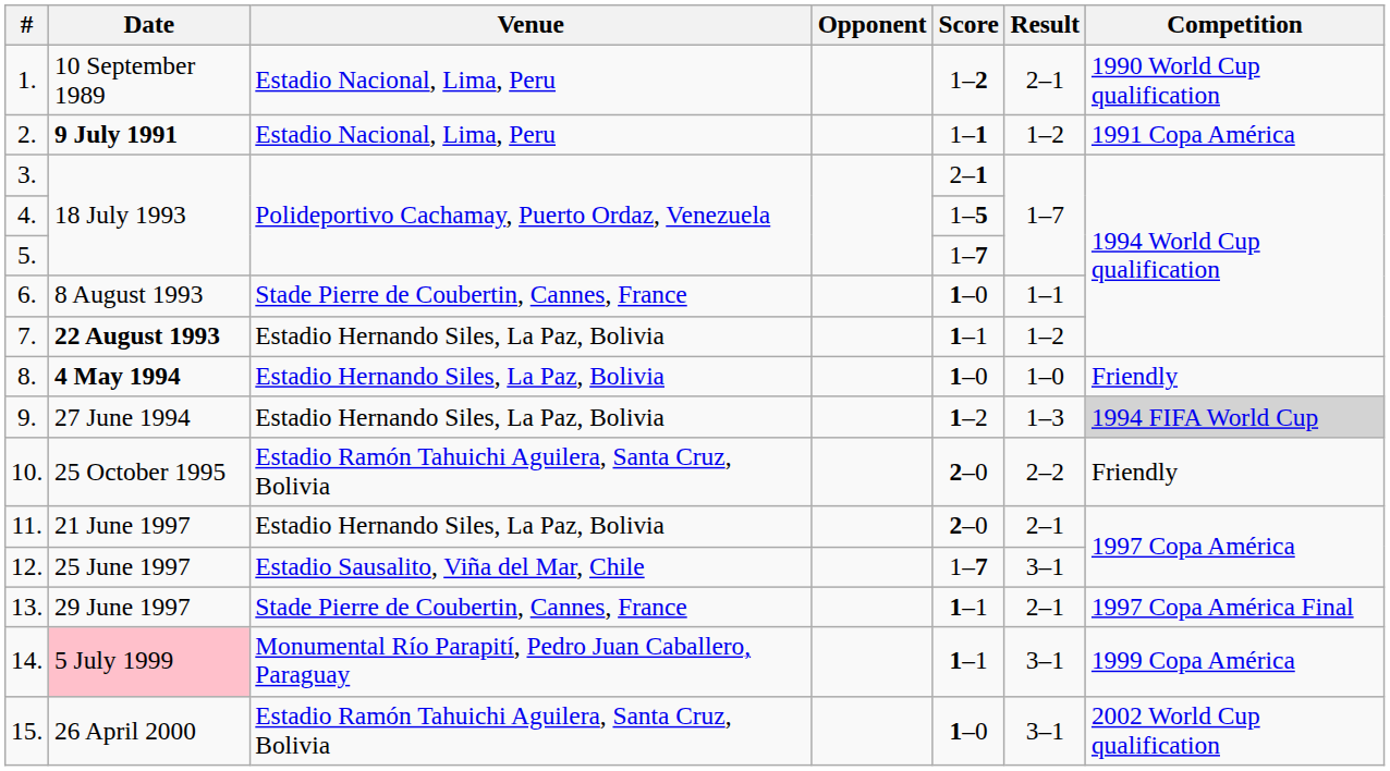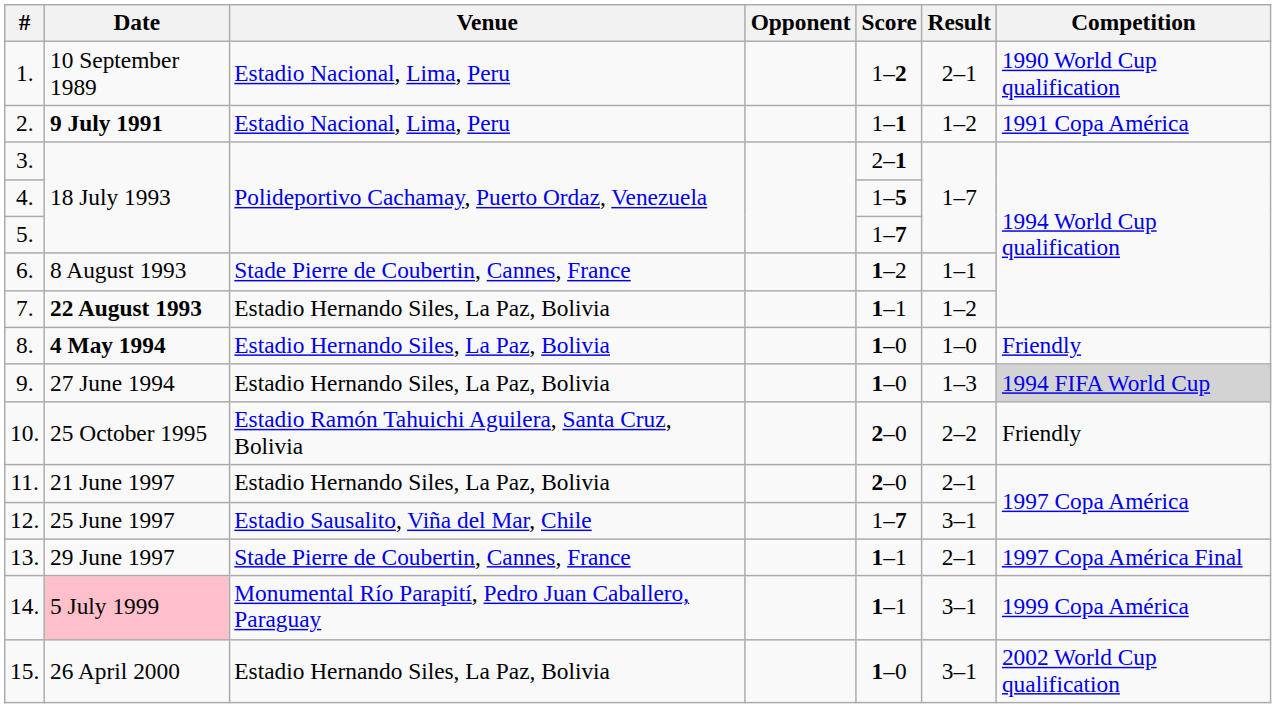 <table class="wikitable sortable">
 <tr>
 <th>#</th>
 <th>Date</th>
 <th>Venue</th>
 <th>Opponent</th>
 <th>Score</th>
 <th>Result</th>
 <th>Competition</th>
 </tr>
 <tr>
 <td align=center>1.</td>
 <td>10 September 1989</td>
 <td><a href='#'>Estadio Nacional</a>, <a href='#'>Lima</a>, <a href='#'>Peru</a></td>
 <td></td>
 <td align=center>1–<strong>2</strong></td>
 <td align=center>2–1</td>
 <td><a href='#'>1990 World Cup qualification</a></td>
 </tr>
 <tr>
 <td align=center>2.</td>
 <td><strong>9 July 1991</strong></td>
 <td><a href='#'>Estadio Nacional</a>, <a href='#'>Lima</a>, <a href='#'>Peru</a></td>
 <td></td>
 <td align=center>1–<strong>1</strong></td>
 <td align=center>1–2</td>
 <td><a href='#'>1991 Copa América</a></td>
 </tr>
 <tr>
 <td align=center>3.</td>
 <td rowspan=3>18 July 1993</td>
 <td rowspan=3><a href='#'>Polideportivo Cachamay</a>, <a href='#'>Puerto Ordaz</a>, <a href='#'>Venezuela</a></td>
 <td rowspan=3></td>
 <td align=center>2–<strong>1</strong></td>
 <td align=center rowspan=3>1–7</td>
 <td rowspan=5><a href='#'>1994 World Cup qualification</a></td>
 </tr>
 <tr>
 <td align=center>4.</td>
 <td align=center>1–<strong>5</strong></td>
 </tr>
 <tr>
 <td align=center>5.</td>
 <td align=center>1–<strong>7</strong></td>
 </tr>
 <tr>
 <td align=center>6.</td>
 <td>8 August 1993</td>
 <td><a href='#'>Stade Pierre de Coubertin</a>, <a href='#'>Cannes</a>, <a href='#'>France</a></td>
 <td></td>
-<td align=center><strong>1</strong>–0</td>
+<td align=center><strong>1</strong>–2</td>
 <td align=center>1–1</td>
 </tr>
 <tr>
 <td align=center>7.</td>
 <td><strong>22 August 1993</strong></td>
 <td>Estadio Hernando Siles, La Paz, Bolivia</td>
 <td></td>
 <td align=center><strong>1</strong>–1</td>
 <td align=center>1–2</td>
 </tr>
 <tr>
 <td align=center>8.</td>
 <td><strong>4 May 1994</strong></td>
 <td><a href='#'>Estadio Hernando Siles</a>, <a href='#'>La Paz</a>, <a href='#'>Bolivia</a></td>
 <td></td>
 <td align=center><strong>1</strong>–0</td>
 <td align=center>1–0</td>
 <td><a href='#'>Friendly</a></td>
 </tr>
 <tr>
 <td align=center>9.</td>
 <td>27 June 1994</td>
 <td>Estadio Hernando Siles, La Paz, Bolivia</td>
 <td></td>
-<td align=center><strong>1</strong>–2</td>
+<td align=center><strong>1</strong>–0</td>
 <td align=center>1–3</td>
 <td style="background: lightgrey;"><a href='#'>1994 FIFA World Cup</a></td>
 </tr>
 <tr>
 <td align=center>10.</td>
 <td>25 October 1995</td>
 <td><a href='#'>Estadio Ramón Tahuichi Aguilera</a>, <a href='#'>Santa Cruz</a>, Bolivia</td>
 <td></td>
 <td align=center><strong>2</strong>–0</td>
 <td align=center>2–2</td>
 <td>Friendly</td>
 </tr>
 <tr>
 <td align=center>11.</td>
 <td>21 June 1997</td>
 <td>Estadio Hernando Siles, La Paz, Bolivia</td>
 <td></td>
 <td align=center><strong>2</strong>–0</td>
 <td align=center>2–1</td>
 <td rowspan=2><a href='#'>1997 Copa América</a></td>
 </tr>
 <tr>
 <td align=center>12.</td>
 <td>25 June 1997</td>
 <td><a href='#'>Estadio Sausalito</a>, <a href='#'>Viña del Mar</a>, <a href='#'>Chile</a></td>
 <td></td>
 <td align=center>1–<strong>7</strong></td>
 <td align=center>3–1</td>
 </tr>
 <tr>
 <td align=center>13.</td>
 <td>29 June 1997</td>
 <td><a href='#'>Stade Pierre de Coubertin</a>, <a href='#'>Cannes</a>, <a href='#'>France</a></td>
 <td></td>
 <td align=center><strong>1</strong>–1</td>
 <td align=center>2–1</td>
 <td><a href='#'>1997 Copa América Final</a></td>
 </tr>
 <tr>
 <td align=center>14.</td>
 <td style="background: pink;">5 July 1999</td>
 <td><a href='#'>Monumental Río Parapití</a>, <a href='#'>Pedro Juan Caballero, Paraguay</a></td>
 <td></td>
 <td align=center><strong>1</strong>–1</td>
 <td align=center>3–1</td>
 <td><a href='#'>1999 Copa América</a></td>
 </tr>
 <tr>
 <td align=center>15.</td>
 <td>26 April 2000</td>
-<td><a href='#'>Estadio Ramón Tahuichi Aguilera</a>, <a href='#'>Santa Cruz</a>, Bolivia</td>
+<td>Estadio Hernando Siles, La Paz, Bolivia</td>
 <td></td>
 <td align=center><strong>1</strong>–0</td>
 <td align=center>3–1</td>
 <td><a href='#'>2002 World Cup qualification</a></td>
 </tr>
 </table>
